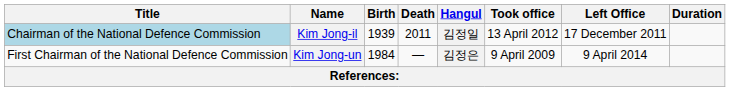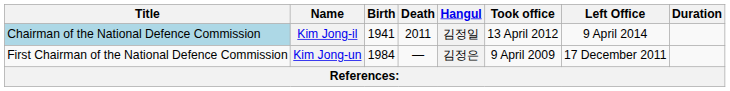 <table class="wikitable sortable">
 <tr>
 <th>Title</th>
 <th>Name</th>
 <th>Birth</th>
 <th>Death</th>
 <th class="unsortable"><a href='#'>Hangul</a></th>
 <th>Took office</th>
 <th>Left Office</th>
 <th>Duration</th>
 </tr>
 <tr>
 <td style="background: lightblue;">Chairman of the National Defence Commission</td>
 <th align="center" scope="row" style="font-weight:normal;"><a href='#'>Kim Jong-il</a></th>
-<td align="center">1939</td>
+<td align="center">1941</td>
 <td align="center">2011</td>
 <th align="center" scope="row" style="font-weight:normal;">김정일</th>
 <td align="center">13 April 2012</td>
-<td align="center">17 December 2011</td>
+<td align="center">9 April 2014</td>
 <td align="center"></td>
 </tr>
 <tr>
 <td>First Chairman of the National Defence Commission</td>
 <th align="center" scope="row" style="font-weight:normal;"><a href='#'>Kim Jong-un</a></th>
 <td align="center">1984</td>
 <td align="center">—</td>
 <th align="center" scope="row" style="font-weight:normal;">김정은</th>
 <td align="center">9 April 2009</td>
-<td align="center">9 April 2014</td>
+<td align="center">17 December 2011</td>
 <td align="center"></td>
 </tr>
 <tr>
 <th colspan="8" unsortable><strong>References:</strong><br></th>
 </tr>
 </table>
